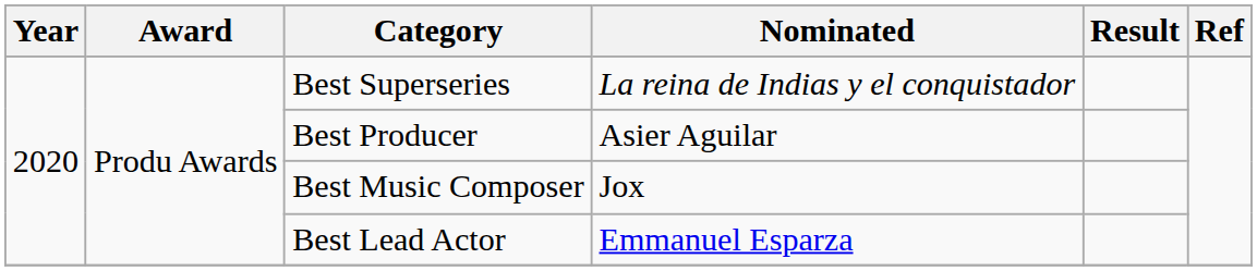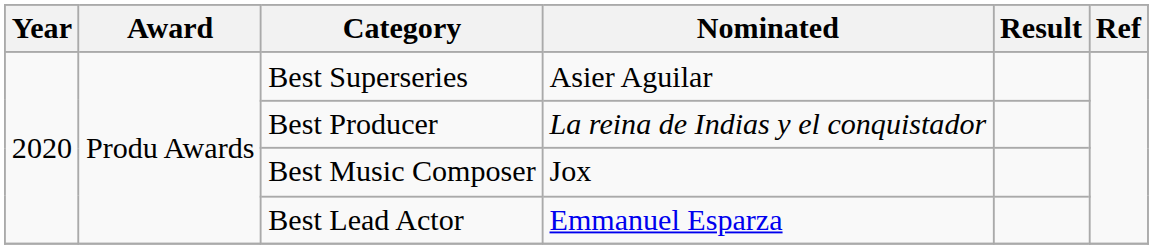 <table class="wikitable plainrowheaders">
 <tr>
 <th scope="col">Year</th>
 <th scope="col">Award</th>
 <th scope="col">Category</th>
 <th scope="col">Nominated</th>
 <th scope="col">Result</th>
 <th scope="col">Ref</th>
 </tr>
 <tr>
 <td rowspan="4">2020</td>
 <td rowspan="4">Produ Awards</td>
 <td>Best Superseries</td>
-<td><em>La reina de Indias y el conquistador</em></td>
+<td>Asier Aguilar</td>
 <td></td>
 <td align="center" rowspan="4"></td>
 </tr>
 <tr>
 <td>Best Producer</td>
-<td>Asier Aguilar</td>
+<td><em>La reina de Indias y el conquistador</em></td>
 <td></td>
 </tr>
 <tr>
 <td>Best Music Composer</td>
 <td>Jox</td>
 <td></td>
 </tr>
 <tr>
 <td>Best Lead Actor</td>
 <td><a href='#'>Emmanuel Esparza</a></td>
 <td></td>
 </tr>
 <tr>
 </tr>
 </table>
